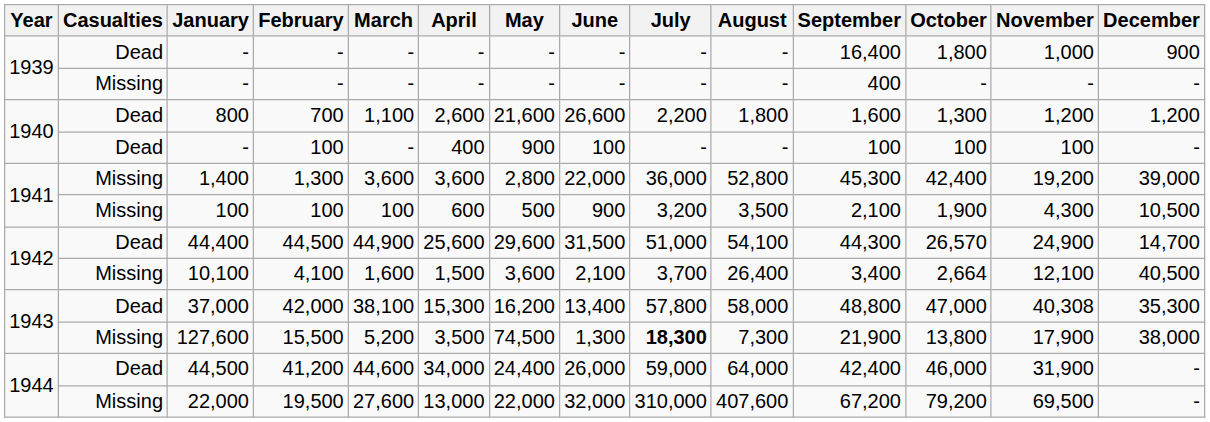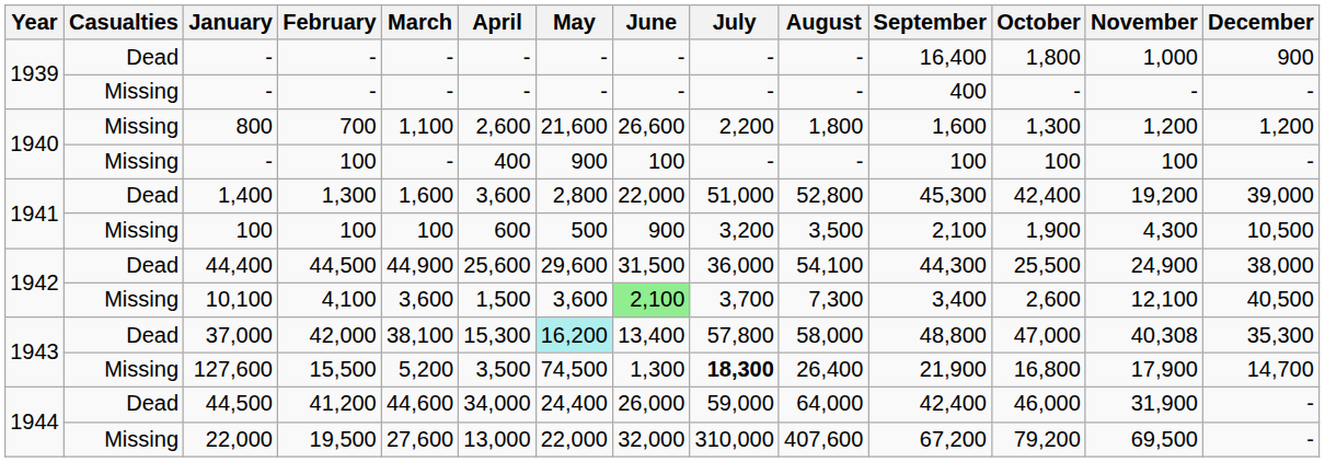 <table class="wikitable"  style="text-align: right;">
 <tr>
 <th>Year</th>
 <th>Casualties</th>
 <th>January</th>
 <th>February</th>
 <th>March</th>
 <th>April</th>
 <th>May</th>
 <th>June</th>
 <th>July</th>
 <th>August</th>
 <th>September</th>
 <th>October</th>
 <th>November</th>
 <th>December</th>
 </tr>
 <tr>
 <td style="text-align: left;" rowspan =2>1939</td>
 <td>Dead</td>
 <td>-</td>
 <td>-</td>
 <td>-</td>
 <td>-</td>
 <td>-</td>
 <td>-</td>
 <td>-</td>
 <td>-</td>
 <td>16,400</td>
 <td>1,800</td>
 <td>1,000</td>
 <td>900</td>
 </tr>
 <tr>
 <td>Missing</td>
 <td>-</td>
 <td>-</td>
 <td>-</td>
 <td>-</td>
 <td>-</td>
 <td>-</td>
 <td>-</td>
 <td>-</td>
 <td>400</td>
 <td>-</td>
 <td>-</td>
 <td>-</td>
 </tr>
 <tr>
 <td style="text-align: left;" rowspan =2>1940</td>
-<td>Dead</td>
+<td>Missing</td>
 <td>800</td>
 <td>700</td>
 <td>1,100</td>
 <td>2,600</td>
 <td>21,600</td>
 <td>26,600</td>
 <td>2,200</td>
 <td>1,800</td>
 <td>1,600</td>
 <td>1,300</td>
 <td>1,200</td>
 <td>1,200</td>
 </tr>
 <tr>
-<td>Dead</td>
+<td>Missing</td>
 <td>-</td>
 <td>100</td>
 <td>-</td>
 <td>400</td>
 <td>900</td>
 <td>100</td>
 <td>-</td>
 <td>-</td>
 <td>100</td>
 <td>100</td>
 <td>100</td>
 <td>-</td>
 </tr>
 <tr>
 <td style="text-align: left;" rowspan =2>1941</td>
-<td>Missing</td>
+<td>Dead</td>
 <td>1,400</td>
 <td>1,300</td>
-<td>3,600</td>
+<td>1,600</td>
 <td>3,600</td>
 <td>2,800</td>
 <td>22,000</td>
-<td>36,000</td>
+<td>51,000</td>
 <td>52,800</td>
 <td>45,300</td>
 <td>42,400</td>
 <td>19,200</td>
 <td>39,000</td>
 </tr>
 <tr>
 <td>Missing</td>
 <td>100</td>
 <td>100</td>
 <td>100</td>
 <td>600</td>
 <td>500</td>
 <td>900</td>
 <td>3,200</td>
 <td>3,500</td>
 <td>2,100</td>
 <td>1,900</td>
 <td>4,300</td>
 <td>10,500</td>
 </tr>
 <tr>
 <td style="text-align: left;" rowspan =2>1942</td>
 <td>Dead</td>
 <td>44,400</td>
 <td>44,500</td>
 <td>44,900</td>
 <td>25,600</td>
 <td>29,600</td>
 <td>31,500</td>
-<td>51,000</td>
+<td>36,000</td>
 <td>54,100</td>
 <td>44,300</td>
-<td>26,570</td>
+<td>25,500</td>
 <td>24,900</td>
-<td>14,700</td>
+<td>38,000</td>
 </tr>
 <tr>
 <td>Missing</td>
 <td>10,100</td>
 <td>4,100</td>
-<td>1,600</td>
+<td>3,600</td>
 <td>1,500</td>
 <td>3,600</td>
-<td>2,100</td>
+<td style="background: lightgreen;">2,100</td>
 <td>3,700</td>
-<td>26,400</td>
+<td>7,300</td>
 <td>3,400</td>
-<td>2,664</td>
+<td>2,600</td>
 <td>12,100</td>
 <td>40,500</td>
 </tr>
 <tr>
 <td style="text-align: left;" rowspan =2>1943</td>
 <td>Dead</td>
 <td>37,000</td>
 <td>42,000</td>
 <td>38,100</td>
 <td>15,300</td>
-<td>16,200</td>
+<td style="background: paleturquoise;">16,200</td>
 <td>13,400</td>
 <td>57,800</td>
 <td>58,000</td>
 <td>48,800</td>
 <td>47,000</td>
 <td>40,308</td>
 <td>35,300</td>
 </tr>
 <tr>
 <td>Missing</td>
 <td>127,600</td>
 <td>15,500</td>
 <td>5,200</td>
 <td>3,500</td>
 <td>74,500</td>
 <td>1,300</td>
 <td><strong>18,300</strong></td>
-<td>7,300</td>
+<td>26,400</td>
 <td>21,900</td>
-<td>13,800</td>
+<td>16,800</td>
 <td>17,900</td>
-<td>38,000</td>
+<td>14,700</td>
 </tr>
 <tr>
 <td style="text-align: left;" rowspan =2>1944</td>
 <td>Dead</td>
 <td>44,500</td>
 <td>41,200</td>
 <td>44,600</td>
 <td>34,000</td>
 <td>24,400</td>
 <td>26,000</td>
 <td>59,000</td>
 <td>64,000</td>
 <td>42,400</td>
 <td>46,000</td>
 <td>31,900</td>
 <td>-</td>
 </tr>
 <tr>
 <td>Missing</td>
 <td>22,000</td>
 <td>19,500</td>
 <td>27,600</td>
 <td>13,000</td>
 <td>22,000</td>
 <td>32,000</td>
 <td>310,000</td>
 <td>407,600</td>
 <td>67,200</td>
 <td>79,200</td>
 <td>69,500</td>
 <td>-</td>
 </tr>
 </table>
